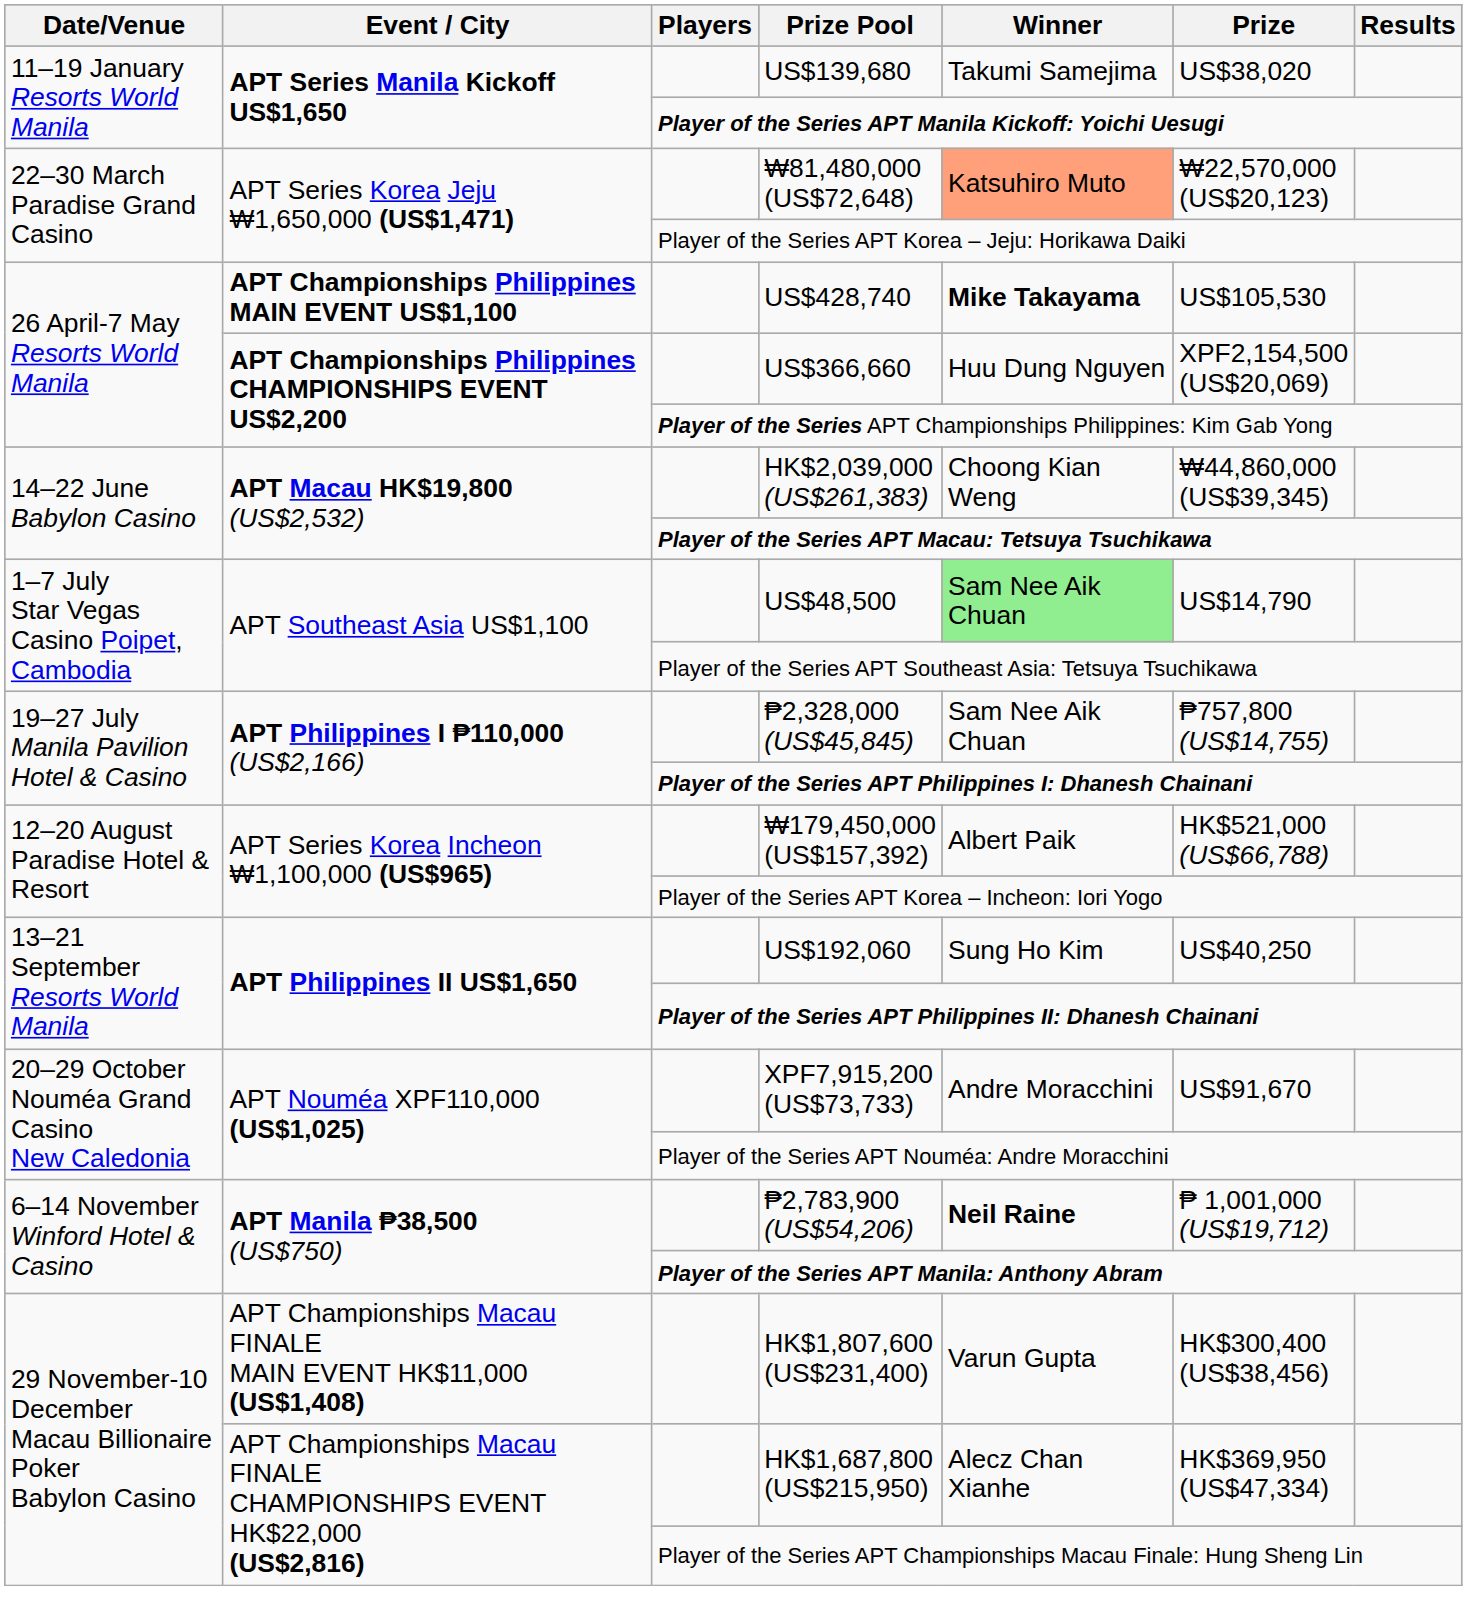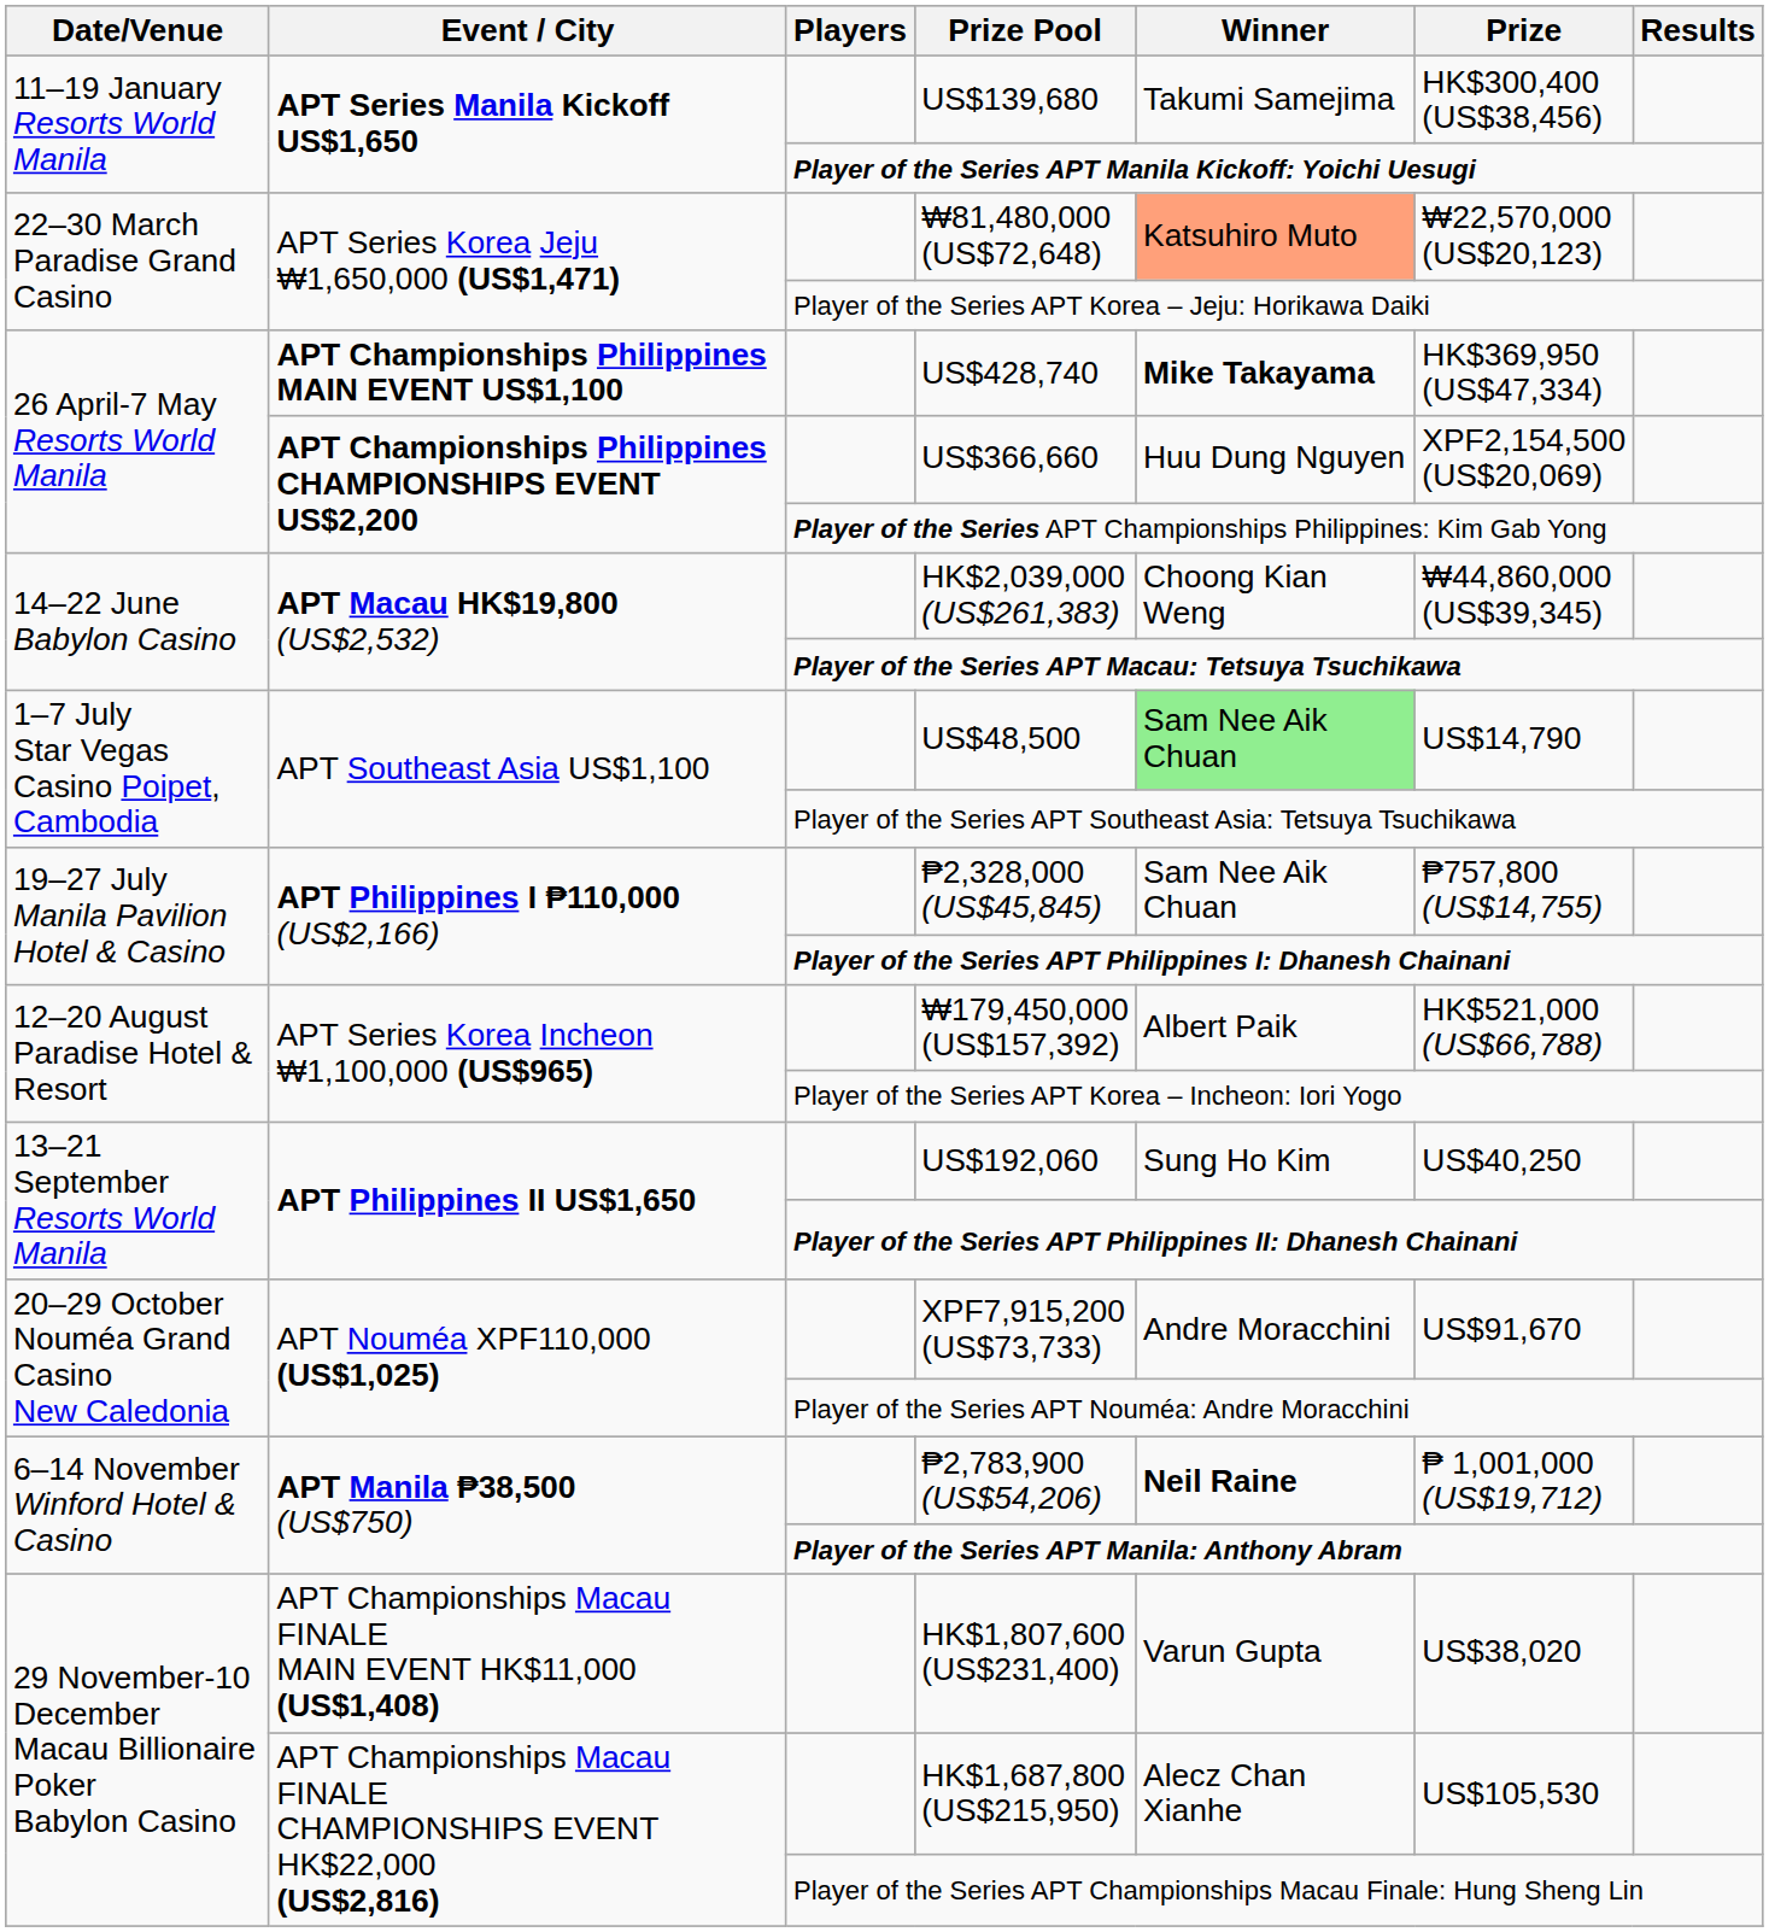 <table class="wikitable" width="100%">
 <tr>
 <th width="15%">Date/Venue</th>
 <th !width="20%">Event / City</th>
 <th !width="11%">Players</th>
 <th !width="12%">Prize Pool</th>
 <th !width="16%">Winner</th>
 <th !width="12%">Prize</th>
 <th !width="14%">Results</th>
 </tr>
 <tr>
 <td rowspan="2">11–19 January<br><em><a href='#'>Resorts World Manila</a></em></td>
 <td rowspan="2"> <strong>APT Series <a href='#'>Manila</a> Kickoff US$1,650</strong></td>
 <td></td>
 <td>US$139,680</td>
 <td> Takumi Samejima</td>
-<td>US$38,020</td>
+<td>HK$300,400<br></em>(US$38,456)<em></td>
 <td></td>
 </tr>
 <tr>
 <td colspan="5"><small><strong><em>Player of the Series<strong> APT Manila Kickoff:  Yoichi Uesugi<em></small></td>
 </tr>
 <tr>
 <td rowspan="2">22–30 March<br></em>Paradise Grand Casino<em></td>
 <td rowspan="2"> </strong>APT Series <a href='#'>Korea</a> <a href='#'>Jeju</a><br>₩1,650,000<strong> </em>(US$1,471)<em></td>
 <td></td>
 <td>₩81,480,000<br></em>(US$72,648)<em></td>
 <td style="background: lightsalmon;"> Katsuhiro Muto</td>
 <td>₩22,570,000<br></em>(US$20,123)<em></td>
 <td></td>
 </tr>
 <tr>
 <td colspan="5"><small></em></strong>Player of the Series</strong> APT Korea – Jeju:  Horikawa Daiki</em></small></td>
 </tr>
 <tr>
 <td rowspan="3">26 April-7 May<br><em><a href='#'>Resorts World Manila</a></em></td>
 <td> <strong>APT Championships <a href='#'>Philippines</a><br>MAIN EVENT US$1,100</strong></td>
 <td></td>
 <td>US$428,740</td>
 <td><strong> Mike Takayama</strong></td>
-<td>US$105,530</td>
+<td>HK$369,950<br></em>(US$47,334)<em></td>
 <td></td>
 </tr>
 <tr>
 <td rowspan="2"> <strong>APT Championships <a href='#'>Philippines</a><br>CHAMPIONSHIPS EVENT US$2,200</strong></td>
 <td></td>
 <td>US$366,660</td>
 <td> Huu Dung Nguyen</td>
 <td>XPF2,154,500<br></em>(US$20,069)<em></td>
 <td></td>
 </tr>
 <tr>
 <td colspan="5"><small><strong><em>Player of the Series</em></strong> APT Championships Philippines:  Kim Gab Yong</small></td>
 </tr>
 <tr>
 <td rowspan="2">14–22 June<br><em>Babylon Casino</em></td>
 <td rowspan="2"> <strong>APT <a href='#'>Macau</a> HK$19,800</strong><br><em>(US$2,532)</em></td>
 <td></td>
 <td>HK$2,039,000<br><em>(US$261,383)</em></td>
 <td> Choong Kian Weng</td>
 <td>₩44,860,000<br></em>(US$39,345)<em></td>
 <td></td>
 </tr>
 <tr>
 <td colspan="5"><small><strong><em>Player of the Series<strong> APT Macau:  Tetsuya Tsuchikawa<em></small></td>
 </tr>
 <tr>
 <td rowspan="2">1–7 July<br></em>Star Vegas Casino <a href='#'>Poipet</a>, <a href='#'>Cambodia</a><em></td>
 <td rowspan="2"> </strong>APT <a href='#'>Southeast Asia</a> US$1,100<strong></td>
 <td></td>
 <td>US$48,500</td>
 <td style="background: lightgreen;"> Sam Nee Aik Chuan</td>
 <td>US$14,790</td>
 <td></td>
 </tr>
 <tr>
 <td colspan="5"><small></em></strong>Player of the Series</strong> APT Southeast Asia:  Tetsuya Tsuchikawa</em></small></td>
 </tr>
 <tr>
 <td rowspan="2">19–27 July<br><em>Manila Pavilion Hotel & Casino</em></td>
 <td rowspan="2"> <strong>APT <a href='#'>Philippines</a> I ₱110,000</strong><br><em>(US$2,166)</em></td>
 <td></td>
 <td>₱2,328,000<br><em>(US$45,845)</em></td>
 <td> Sam Nee Aik Chuan</td>
 <td>₱757,800<br><em>(US$14,755)</em></td>
 <td></td>
 </tr>
 <tr>
 <td colspan="5"><small><strong><em>Player of the Series<strong> APT Philippines I:  Dhanesh Chainani<em></small></td>
 </tr>
 <tr>
 <td rowspan="2">12–20 August<br></em>Paradise Hotel & Resort<em></td>
 <td rowspan="2"> </strong>APT Series <a href='#'>Korea</a> <a href='#'>Incheon</a><br>₩1,100,000<strong> </em>(US$965)<em></td>
 <td></td>
 <td>₩179,450,000<br></em>(US$157,392)<em></td>
 <td> Albert Paik</td>
 <td>HK$521,000<br><em>(US$66,788)</em></td>
 <td></td>
 </tr>
 <tr>
 <td colspan="5"><small></em></strong>Player of the Series</strong> APT Korea – Incheon:  Iori Yogo</em></small></td>
 </tr>
 <tr>
 <td rowspan="2">13–21 September<br><em><a href='#'>Resorts World Manila</a></em></td>
 <td rowspan="2"> <strong>APT <a href='#'>Philippines</a> II US$1,650</strong></td>
 <td></td>
 <td>US$192,060</td>
 <td> Sung Ho Kim</td>
 <td>US$40,250</td>
 <td></td>
 </tr>
 <tr>
 <td colspan="5"><small><strong><em>Player of the Series<strong> APT Philippines II:  Dhanesh Chainani<em></small></td>
 </tr>
 <tr>
 <td rowspan="2">20–29 October<br></em>Nouméa Grand Casino<br><a href='#'>New Caledonia</a><em></td>
 <td rowspan="2"> </strong>APT <a href='#'>Nouméa</a> XPF110,000<strong><br></em>(US$1,025)<em></td>
 <td></td>
 <td>XPF7,915,200<br></em>(US$73,733)<em></td>
 <td> Andre Moracchini</td>
 <td>US$91,670</td>
 <td></td>
 </tr>
 <tr>
 <td colspan="5"><small></em></strong>Player of the Series</strong> APT Nouméa:  Andre Moracchini</em></small></td>
 </tr>
 <tr>
 <td rowspan="2">6–14 November<br><em>Winford Hotel & Casino</em></td>
 <td rowspan="2"> <strong>APT <a href='#'>Manila</a> ₱38,500</strong><br><em>(US$750)</em></td>
 <td></td>
 <td>₱2,783,900<br><em>(US$54,206)</em></td>
 <td><strong> Neil Raine</strong></td>
 <td>₱ 1,001,000<br><em>(US$19,712)</em></td>
 <td></td>
 </tr>
 <tr>
 <td colspan="5"><small><strong><em>Player of the Series<strong> APT Manila:  Anthony Abram<em></small></td>
 </tr>
 <tr>
 <td rowspan="3">29 November-10 December<br></em>Macau Billionaire Poker<br>Babylon Casino<em></td>
 <td> </strong>APT Championships <a href='#'>Macau</a> FINALE<br>MAIN EVENT HK$11,000<strong><br></em>(US$1,408)<em></td>
 <td></td>
 <td>HK$1,807,600<br></em>(US$231,400)<em></td>
 <td> Varun Gupta</td>
-<td>HK$300,400<br></em>(US$38,456)<em></td>
+<td>US$38,020</td>
 <td></td>
 </tr>
 <tr>
 <td rowspan="2"> </strong>APT Championships <a href='#'>Macau</a> FINALE<br>CHAMPIONSHIPS EVENT HK$22,000<strong><br></em>(US$2,816)<em></td>
 <td></td>
 <td>HK$1,687,800<br></em>(US$215,950)<em></td>
 <td> Alecz Chan Xianhe</td>
-<td>HK$369,950<br></em>(US$47,334)<em></td>
+<td>US$105,530</td>
 <td></td>
 </tr>
 <tr>
 <td colspan="5"><small></em></strong>Player of the Series</strong> APT Championships Macau Finale:  Hung Sheng Lin</em></small></td>
 </tr>
 </table>
